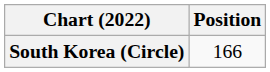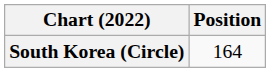 <table class="wikitable plainrowheaders" style="text-align:center">
 <tr>
 <th scope="col">Chart (2022)</th>
 <th scope="col">Position</th>
 </tr>
 <tr>
 <th scope="row">South Korea (Circle)</th>
-<td>166</td>
+<td>164</td>
 </tr>
 </table>
